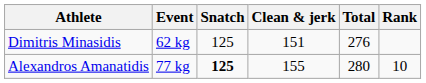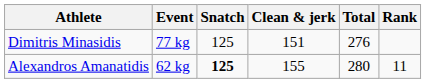 <table class="wikitable" style="font-size:90%;text-align:center">
 <tr>
 <th>Athlete</th>
 <th>Event</th>
 <th>Snatch</th>
 <th>Clean & jerk</th>
 <th>Total</th>
 <th>Rank</th>
 </tr>
 <tr align=center>
 <td align=left><a href='#'>Dimitris Minasidis</a></td>
-<td align=left><a href='#'>62 kg</a></td>
+<td align=left><a href='#'>77 kg</a></td>
 <td>125</td>
 <td>151</td>
 <td>276</td>
 <td></td>
 </tr>
 <tr align=center>
 <td align=left><a href='#'>Alexandros Amanatidis</a></td>
-<td align=left><a href='#'>77 kg</a></td>
+<td align=left><a href='#'>62 kg</a></td>
 <td><strong>125</strong></td>
 <td>155</td>
 <td>280</td>
-<td>10</td>
+<td>11</td>
 </tr>
 </table>
